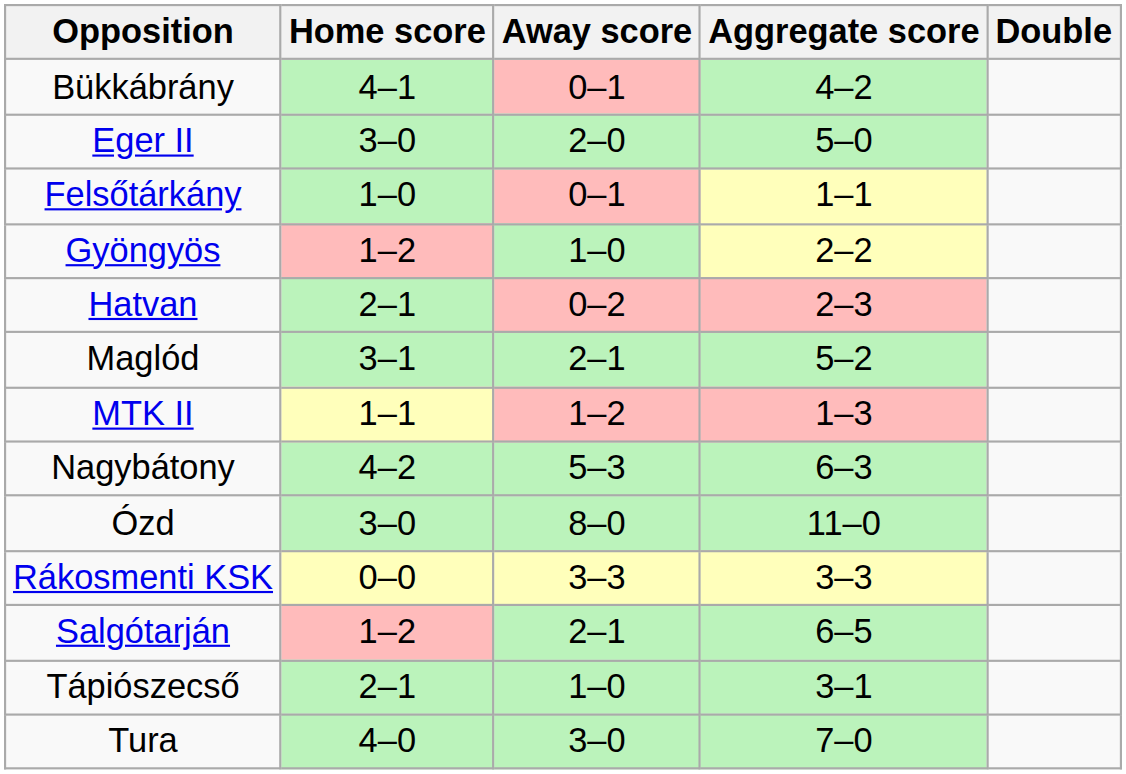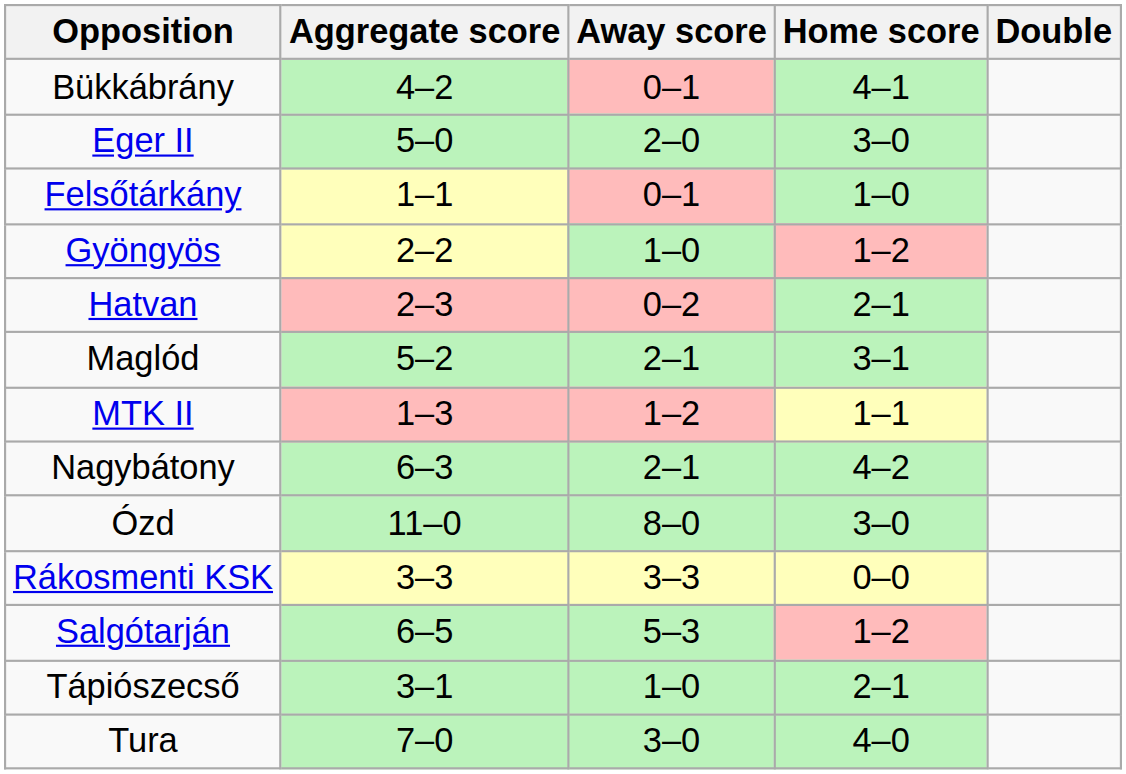 <table class="wikitable" style="text-align: center;">
 <tr>
 <th>Opposition</th>
+<th>Aggregate score</th>
+<th>Away score</th>
 <th>Home score</th>
-<th>Away score</th>
-<th>Aggregate score</th>
 <th>Double</th>
 </tr>
 <tr>
 <td>Bükkábrány</td>
+<td style="background:#bbf3bb;">4–2</td>
+<td style="background:#ffbbbb;">0–1</td>
 <td style="background:#bbf3bb;">4–1</td>
+<td></td>
+</tr>
+<tr>
+<td><a href='#'>Eger II</a></td>
+<td style="background:#bbf3bb;">5–0</td>
+<td style="background:#bbf3bb;">2–0</td>
+<td style="background:#bbf3bb;">3–0</td>
+<td></td>
+</tr>
+<tr>
+<td><a href='#'>Felsőtárkány</a></td>
+<td style="background:#ffffbb;">1–1</td>
 <td style="background:#ffbbbb;">0–1</td>
+<td style="background:#bbf3bb;">1–0</td>
+<td></td>
+</tr>
+<tr>
+<td><a href='#'>Gyöngyös</a></td>
+<td style="background:#ffffbb;">2–2</td>
+<td style="background:#bbf3bb;">1–0</td>
+<td style="background:#ffbbbb;">1–2</td>
+<td></td>
+</tr>
+<tr>
+<td><a href='#'>Hatvan</a></td>
+<td style="background:#ffbbbb;">2–3</td>
+<td style="background:#ffbbbb;">0–2</td>
+<td style="background:#bbf3bb;">2–1</td>
+<td></td>
+</tr>
+<tr>
+<td>Maglód</td>
+<td style="background:#bbf3bb;">5–2</td>
+<td style="background:#bbf3bb;">2–1</td>
+<td style="background:#bbf3bb;">3–1</td>
+<td></td>
+</tr>
+<tr>
+<td><a href='#'>MTK II</a></td>
+<td style="background:#ffbbbb;">1–3</td>
+<td style="background:#ffbbbb;">1–2</td>
+<td style="background:#ffffbb;">1–1</td>
+<td></td>
+</tr>
+<tr>
+<td>Nagybátony</td>
+<td style="background:#bbf3bb;">6–3</td>
+<td style="background:#bbf3bb;">2–1</td>
 <td style="background:#bbf3bb;">4–2</td>
 <td></td>
 </tr>
 <tr>
-<td><a href='#'>Eger II</a></td>
+<td>Ózd</td>
+<td style="background:#bbf3bb;">11–0</td>
+<td style="background:#bbf3bb;">8–0</td>
 <td style="background:#bbf3bb;">3–0</td>
-<td style="background:#bbf3bb;">2–0</td>
-<td style="background:#bbf3bb;">5–0</td>
-<td></td>
-</tr>
-<tr>
-<td><a href='#'>Felsőtárkány</a></td>
-<td style="background:#bbf3bb;">1–0</td>
-<td style="background:#ffbbbb;">0–1</td>
-<td style="background:#ffffbb;">1–1</td>
-<td></td>
-</tr>
-<tr>
-<td><a href='#'>Gyöngyös</a></td>
-<td style="background:#ffbbbb;">1–2</td>
-<td style="background:#bbf3bb;">1–0</td>
-<td style="background:#ffffbb;">2–2</td>
-<td></td>
-</tr>
-<tr>
-<td><a href='#'>Hatvan</a></td>
-<td style="background:#bbf3bb;">2–1</td>
-<td style="background:#ffbbbb;">0–2</td>
-<td style="background:#ffbbbb;">2–3</td>
-<td></td>
-</tr>
-<tr>
-<td>Maglód</td>
-<td style="background:#bbf3bb;">3–1</td>
-<td style="background:#bbf3bb;">2–1</td>
-<td style="background:#bbf3bb;">5–2</td>
-<td></td>
-</tr>
-<tr>
-<td><a href='#'>MTK II</a></td>
-<td style="background:#ffffbb;">1–1</td>
-<td style="background:#ffbbbb;">1–2</td>
-<td style="background:#ffbbbb;">1–3</td>
-<td></td>
-</tr>
-<tr>
-<td>Nagybátony</td>
-<td style="background:#bbf3bb;">4–2</td>
-<td style="background:#bbf3bb;">5–3</td>
-<td style="background:#bbf3bb;">6–3</td>
-<td></td>
-</tr>
-<tr>
-<td>Ózd</td>
-<td style="background:#bbf3bb;">3–0</td>
-<td style="background:#bbf3bb;">8–0</td>
-<td style="background:#bbf3bb;">11–0</td>
 <td></td>
 </tr>
 <tr>
 <td><a href='#'>Rákosmenti KSK</a></td>
-<td style="background:#ffffbb;">0–0</td>
 <td style="background:#ffffbb;">3–3</td>
 <td style="background:#ffffbb;">3–3</td>
+<td style="background:#ffffbb;">0–0</td>
 <td></td>
 </tr>
 <tr>
 <td><a href='#'>Salgótarján</a></td>
+<td style="background:#bbf3bb;">6–5</td>
+<td style="background:#bbf3bb;">5–3</td>
 <td style="background:#ffbbbb;">1–2</td>
-<td style="background:#bbf3bb;">2–1</td>
-<td style="background:#bbf3bb;">6–5</td>
 <td></td>
 </tr>
 <tr>
 <td>Tápiószecső</td>
+<td style="background:#bbf3bb;">3–1</td>
+<td style="background:#bbf3bb;">1–0</td>
 <td style="background:#bbf3bb;">2–1</td>
-<td style="background:#bbf3bb;">1–0</td>
-<td style="background:#bbf3bb;">3–1</td>
 <td></td>
 </tr>
 <tr>
 <td>Tura</td>
+<td style="background:#bbf3bb;">7–0</td>
+<td style="background:#bbf3bb;">3–0</td>
 <td style="background:#bbf3bb;">4–0</td>
-<td style="background:#bbf3bb;">3–0</td>
-<td style="background:#bbf3bb;">7–0</td>
 <td></td>
 </tr>
 </table>
